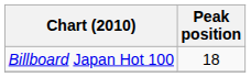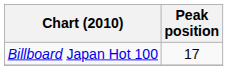 <table class="wikitable sortable">
 <tr>
 <th align="left">Chart (2010)</th>
 <th style="text-align:center;">Peak<br>position</th>
 </tr>
 <tr>
 <td><em><a href='#'>Billboard</a></em> <a href='#'>Japan Hot 100</a></td>
-<td align="center">18</td>
+<td align="center">17</td>
 </tr>
 <tr>
 </tr>
 </table>
